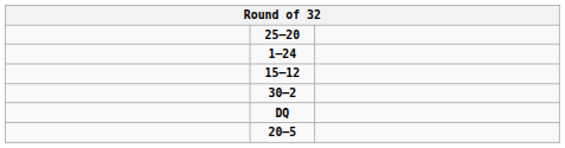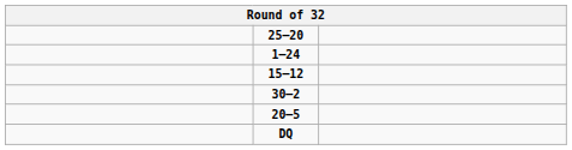 <table class="wikitable" style="text-align: center; font-size:90% ">
 <tr>
 <th colspan=3>Round of 32</th>
 </tr>
 <tr>
 <td align=left width="240"><strong></strong></td>
 <td align=center width="60"><strong>25–20</strong></td>
 <td align=left width="240"></td>
 </tr>
 <tr>
 <td align=left></td>
 <td align=center><strong>1–24</strong></td>
 <td align=left><strong></strong></td>
 </tr>
 <tr>
 <td align=left><strong></strong></td>
 <td align=center><strong>15–12</strong></td>
 <td align=left></td>
 </tr>
 <tr>
 <td align=left><strong></strong></td>
 <td align=center><strong>30–2</strong></td>
 <td align=left></td>
 </tr>
 <tr>
+<td align=left><strong></strong></td>
+<td align=center><strong>20–5</strong></td>
+<td align=left></td>
+</tr>
+<tr>
 <td align=left></td>
 <td align=center><strong>DQ</strong></td>
 <td align=left><strong></strong></td>
 </tr>
-<tr>
-<td align=left><strong></strong></td>
-<td align=center><strong>20–5</strong></td>
-<td align=left></td>
-</tr>
 </table>
